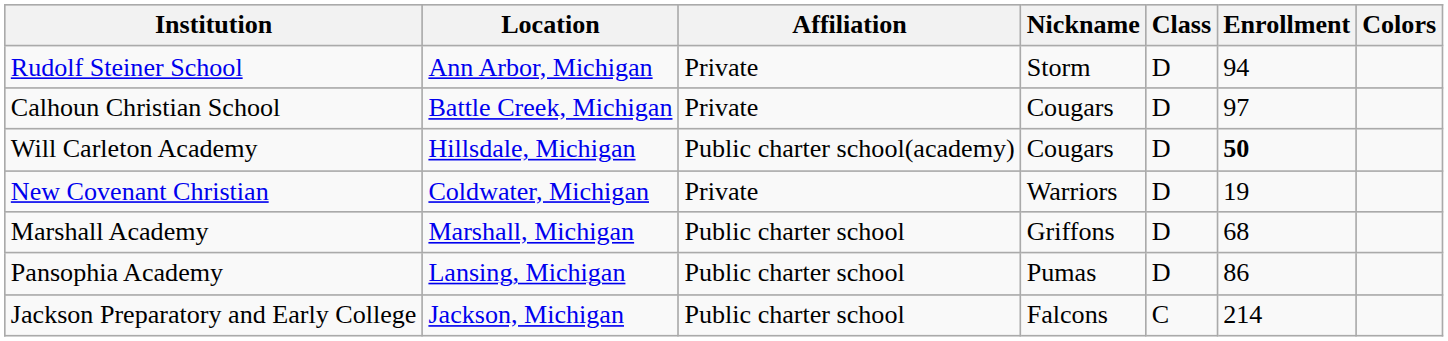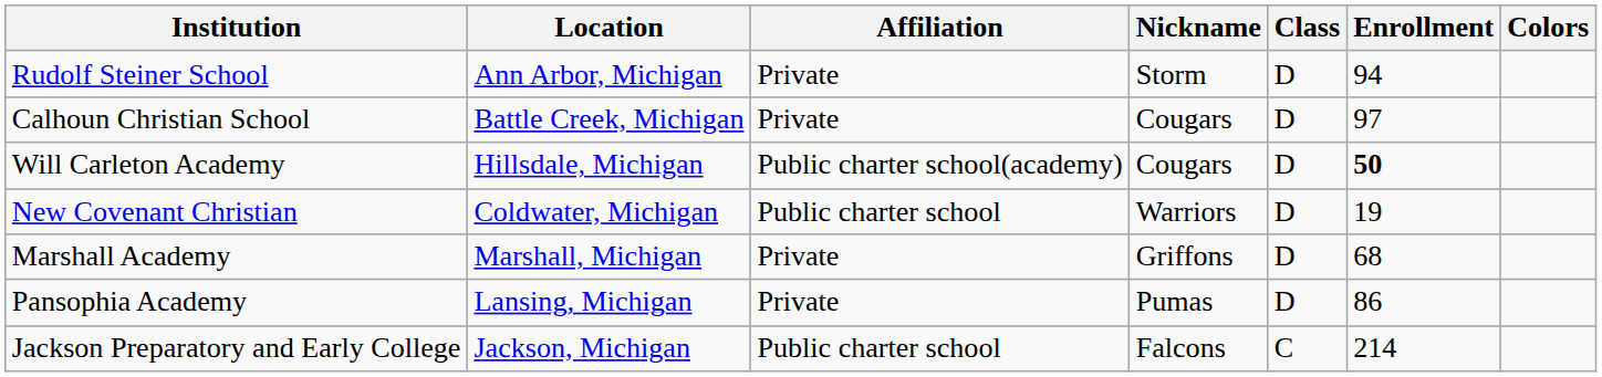 <table class="wikitable sortable sortable">
 <tr>
 <th>Institution</th>
 <th>Location</th>
 <th>Affiliation</th>
 <th>Nickname</th>
 <th>Class</th>
 <th>Enrollment</th>
 <th>Colors</th>
 </tr>
 <tr>
 <td><a href='#'>Rudolf Steiner School</a></td>
 <td><a href='#'>Ann Arbor, Michigan</a></td>
 <td>Private</td>
 <td>Storm</td>
 <td>D</td>
 <td>94</td>
 <td> </td>
 </tr>
 <tr>
 <td>Calhoun Christian School</td>
 <td><a href='#'>Battle Creek, Michigan</a></td>
 <td>Private</td>
 <td>Cougars</td>
 <td>D</td>
 <td>97</td>
 <td> </td>
 </tr>
 <tr>
 <td>Will Carleton Academy</td>
 <td><a href='#'>Hillsdale, Michigan</a></td>
 <td>Public charter school(academy)</td>
 <td>Cougars</td>
 <td>D</td>
 <td><strong>50</strong></td>
 <td>  </td>
 </tr>
 <tr>
 <td><a href='#'>New Covenant Christian</a></td>
 <td><a href='#'>Coldwater, Michigan</a></td>
-<td>Private</td>
+<td>Public charter school</td>
 <td>Warriors</td>
 <td>D</td>
 <td>19</td>
 <td>  </td>
 </tr>
 <tr>
 <td>Marshall Academy</td>
 <td><a href='#'>Marshall, Michigan</a></td>
-<td>Public charter school</td>
+<td>Private</td>
 <td>Griffons</td>
 <td>D</td>
 <td>68</td>
 <td> </td>
 </tr>
 <tr>
 <td>Pansophia Academy</td>
 <td><a href='#'>Lansing, Michigan</a></td>
-<td>Public charter school</td>
+<td>Private</td>
 <td>Pumas</td>
 <td>D</td>
 <td>86</td>
 <td> </td>
 </tr>
 <tr>
 <td>Jackson Preparatory and Early College</td>
 <td><a href='#'>Jackson, Michigan</a></td>
 <td>Public charter school</td>
 <td>Falcons</td>
 <td>C</td>
 <td>214</td>
 <td>  </td>
 </tr>
 </table>
